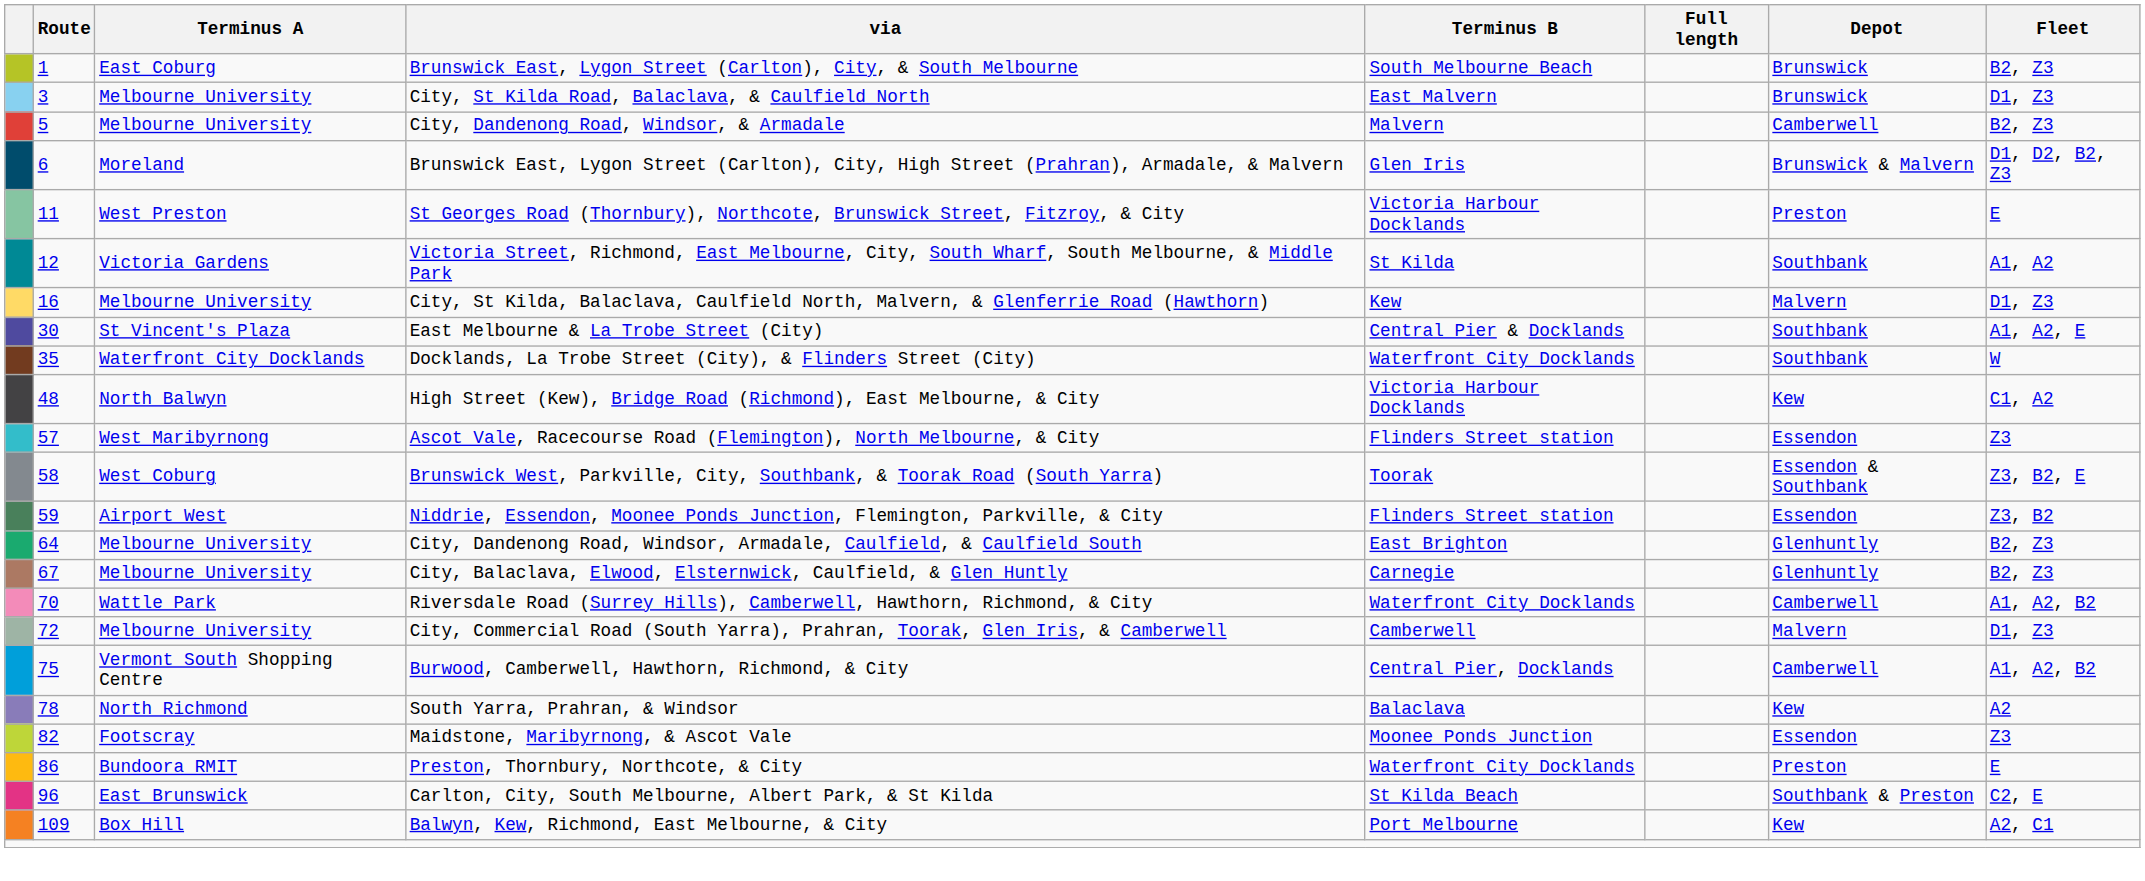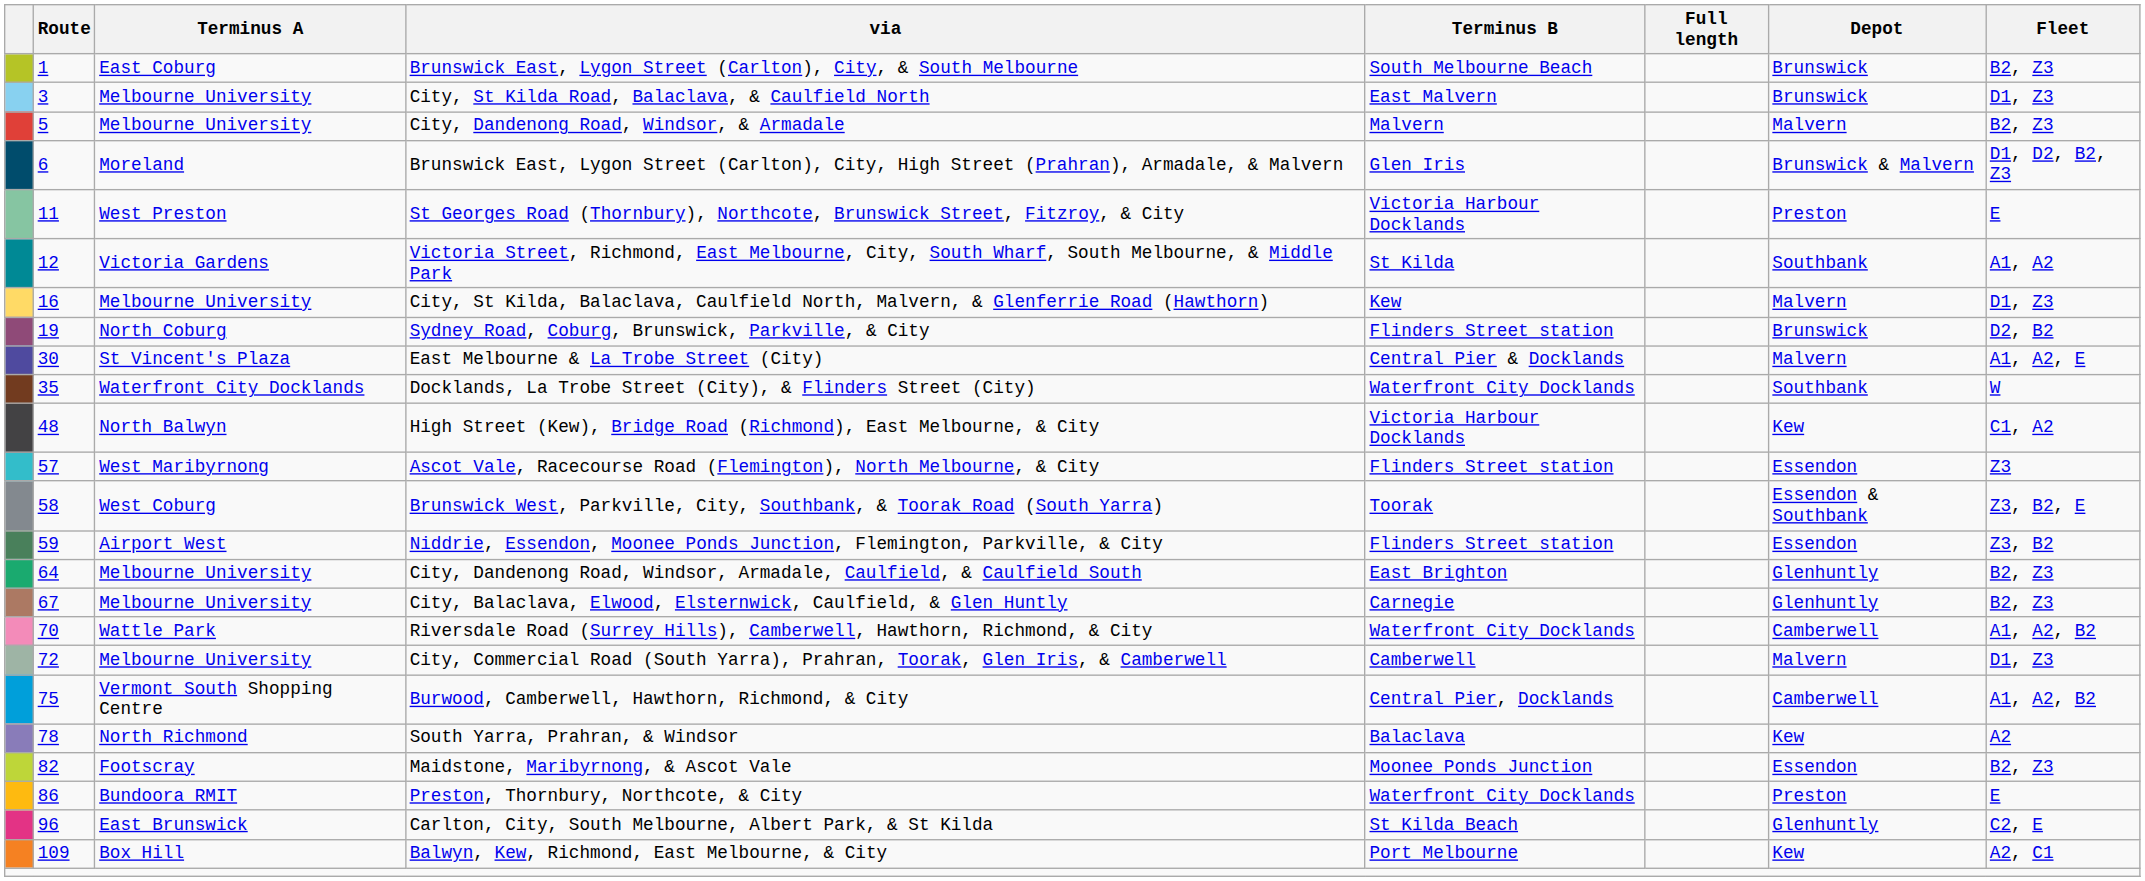 <table class="wikitable sortable">
 <tr>
 <th class="unsortable" scope="col" style="width: 15px;"></th>
 <th>Route</th>
 <th>Terminus A</th>
 <th class="unsortable">via</th>
 <th>Terminus B</th>
 <th>Full length</th>
 <th>Depot</th>
 <th>Fleet</th>
 </tr>
 <tr>
 <td style="background: #B5C426;"></td>
 <td data-sort-value="1"><a href='#'>1</a></td>
 <td><a href='#'>East Coburg</a></td>
 <td><a href='#'>Brunswick East</a>, <a href='#'>Lygon Street</a> (<a href='#'>Carlton</a>), <a href='#'>City</a>, & <a href='#'>South Melbourne</a></td>
 <td><a href='#'>South Melbourne Beach</a></td>
 <td></td>
 <td><a href='#'>Brunswick</a></td>
 <td><a href='#'>B2</a>, <a href='#'>Z3</a></td>
 </tr>
 <tr>
 <td style="background: #88D1F0;"></td>
 <td data-sort-value="3"><a href='#'>3</a></td>
 <td><a href='#'>Melbourne University</a></td>
 <td>City, <a href='#'>St Kilda Road</a>, <a href='#'>Balaclava</a>, & <a href='#'>Caulfield North</a></td>
 <td><a href='#'>East Malvern</a></td>
 <td></td>
 <td><a href='#'>Brunswick</a></td>
 <td><a href='#'>D1</a>, <a href='#'>Z3</a></td>
 </tr>
 <tr>
 <td style="background: #E04038;"></td>
 <td data-sort-value="5"><a href='#'>5</a></td>
 <td><a href='#'>Melbourne University</a></td>
 <td>City, <a href='#'>Dandenong Road</a>, <a href='#'>Windsor</a>, & <a href='#'>Armadale</a></td>
 <td><a href='#'>Malvern</a></td>
 <td></td>
-<td><a href='#'>Camberwell</a></td>
+<td><a href='#'>Malvern</a></td>
 <td><a href='#'>B2</a>, <a href='#'>Z3</a></td>
 </tr>
 <tr>
 <td style="background: #004C6C;"></td>
 <td><a href='#'>6</a></td>
 <td><a href='#'>Moreland</a></td>
 <td>Brunswick East, Lygon Street (Carlton), City, High Street (<a href='#'>Prahran</a>), Armadale, & Malvern</td>
 <td><a href='#'>Glen Iris</a></td>
 <td></td>
 <td><a href='#'>Brunswick</a> & <a href='#'>Malvern</a></td>
 <td><a href='#'>D1</a>, <a href='#'>D2</a>, <a href='#'>B2</a>, <a href='#'>Z3</a></td>
 </tr>
 <tr>
 <td style="background: #86C5A2;"></td>
 <td data-sort-value="11"><a href='#'>11</a></td>
 <td><a href='#'>West Preston</a></td>
 <td><a href='#'>St Georges Road</a> (<a href='#'>Thornbury</a>), <a href='#'>Northcote</a>, <a href='#'>Brunswick Street</a>, <a href='#'>Fitzroy</a>, & City</td>
 <td><a href='#'>Victoria Harbour Docklands</a></td>
 <td></td>
 <td><a href='#'>Preston</a></td>
 <td><a href='#'>E</a></td>
 </tr>
 <tr>
 <td style="background: #008995;"></td>
 <td data-sort-value="12"><a href='#'>12</a></td>
 <td><a href='#'>Victoria Gardens</a></td>
 <td><a href='#'>Victoria Street</a>, Richmond, <a href='#'>East Melbourne</a>, City, <a href='#'>South Wharf</a>, South Melbourne, & <a href='#'>Middle Park</a></td>
 <td><a href='#'>St Kilda</a></td>
 <td></td>
 <td><a href='#'>Southbank</a></td>
 <td><a href='#'>A1</a>, <a href='#'>A2</a></td>
 </tr>
 <tr>
 <td style="background: #FFDA66;"></td>
 <td data-sort-value="16"><a href='#'>16</a></td>
 <td><a href='#'>Melbourne University</a></td>
 <td>City, St Kilda, Balaclava, Caulfield North, Malvern, & <a href='#'>Glenferrie Road</a> (<a href='#'>Hawthorn</a>)</td>
 <td><a href='#'>Kew</a></td>
 <td></td>
 <td><a href='#'>Malvern</a></td>
 <td><a href='#'>D1</a>, <a href='#'>Z3</a></td>
 </tr>
 <tr>
+<td style="background: #8F4A78;"></td>
+<td data-sort-value="19"><a href='#'>19</a></td>
+<td><a href='#'>North Coburg</a></td>
+<td><a href='#'>Sydney Road</a>, <a href='#'>Coburg</a>, Brunswick, <a href='#'>Parkville</a>, & City</td>
+<td><a href='#'>Flinders Street station</a></td>
+<td></td>
+<td><a href='#'>Brunswick</a></td>
+<td><a href='#'>D2</a>, <a href='#'>B2</a></td>
+</tr>
+<tr>
 <td style="background: #4F4A9F;"></td>
 <td data-sort-value="30"><a href='#'>30</a></td>
 <td><a href='#'>St Vincent's Plaza</a></td>
 <td>East Melbourne & <a href='#'>La Trobe Street</a> (City)</td>
 <td><a href='#'>Central Pier</a> & <a href='#'>Docklands</a></td>
 <td></td>
-<td><a href='#'>Southbank</a></td>
+<td><a href='#'>Malvern</a></td>
 <td><a href='#'>A1</a>, <a href='#'>A2</a>, <a href='#'>E</a></td>
 </tr>
 <tr>
 <td style="background: #723B1F;"></td>
 <td data-sort-value="35"><a href='#'>35</a></td>
 <td><a href='#'>Waterfront City Docklands</a></td>
 <td>Docklands, La Trobe Street (City), & <a href='#'>Flinders</a> Street (City)</td>
 <td><a href='#'>Waterfront City Docklands</a></td>
 <td></td>
 <td><a href='#'>Southbank</a></td>
 <td><a href='#'>W</a></td>
 </tr>
 <tr>
 <td style="background: #434244;"></td>
 <td data-sort-value="48"><a href='#'>48</a></td>
 <td><a href='#'>North Balwyn</a></td>
 <td>High Street (Kew), <a href='#'>Bridge Road</a> (<a href='#'>Richmond</a>), East Melbourne, & City</td>
 <td><a href='#'>Victoria Harbour Docklands</a></td>
 <td></td>
 <td><a href='#'>Kew</a></td>
 <td><a href='#'>C1</a>, <a href='#'>A2</a></td>
 </tr>
 <tr>
 <td style="background: #33BDCA;"></td>
 <td data-sort-value="57"><a href='#'>57</a></td>
 <td><a href='#'>West Maribyrnong</a></td>
 <td><a href='#'>Ascot Vale</a>, Racecourse Road (<a href='#'>Flemington</a>), <a href='#'>North Melbourne</a>, & City</td>
 <td><a href='#'>Flinders Street station</a></td>
 <td></td>
 <td><a href='#'>Essendon</a></td>
 <td><a href='#'>Z3</a></td>
 </tr>
 <tr>
 <td style="background: #83898F;"></td>
 <td data-sort-value="58"><a href='#'>58</a></td>
 <td><a href='#'>West Coburg</a></td>
 <td><a href='#'>Brunswick West</a>, Parkville, City, <a href='#'>Southbank</a>, & <a href='#'>Toorak Road</a> (<a href='#'>South Yarra</a>)</td>
 <td><a href='#'>Toorak</a></td>
 <td></td>
 <td><a href='#'>Essendon</a> & <a href='#'>Southbank</a></td>
 <td><a href='#'>Z3</a>, <a href='#'>B2</a>, <a href='#'>E</a></td>
 </tr>
 <tr>
 <td style="background: #49805B;"></td>
 <td data-sort-value="59"><a href='#'>59</a></td>
 <td><a href='#'>Airport West</a></td>
 <td><a href='#'>Niddrie</a>, <a href='#'>Essendon</a>, <a href='#'>Moonee Ponds Junction</a>, Flemington, Parkville, & City</td>
 <td><a href='#'>Flinders Street station</a></td>
 <td></td>
 <td><a href='#'>Essendon</a></td>
 <td><a href='#'>Z3</a>, <a href='#'>B2</a></td>
 </tr>
 <tr>
 <td style="background: #1AAA6F;"></td>
 <td data-sort-value="64"><a href='#'>64</a></td>
 <td><a href='#'>Melbourne University</a></td>
 <td>City, Dandenong Road, Windsor, Armadale, <a href='#'>Caulfield</a>, & <a href='#'>Caulfield South</a></td>
 <td><a href='#'>East Brighton</a></td>
 <td></td>
 <td><a href='#'>Glenhuntly</a></td>
 <td><a href='#'>B2</a>, <a href='#'>Z3</a></td>
 </tr>
 <tr>
 <td style="background: #AC7963;"></td>
 <td data-sort-value="67"><a href='#'>67</a></td>
 <td><a href='#'>Melbourne University</a></td>
 <td>City, Balaclava, <a href='#'>Elwood</a>, <a href='#'>Elsternwick</a>, Caulfield, & <a href='#'>Glen Huntly</a></td>
 <td><a href='#'>Carnegie</a></td>
 <td></td>
 <td><a href='#'>Glenhuntly</a></td>
 <td><a href='#'>B2</a>, <a href='#'>Z3</a></td>
 </tr>
 <tr>
 <td style="background: #F38BB9;"></td>
 <td data-sort-value="70"><a href='#'>70</a></td>
 <td><a href='#'>Wattle Park</a></td>
 <td>Riversdale Road (<a href='#'>Surrey Hills</a>), <a href='#'>Camberwell</a>, Hawthorn, Richmond, & City</td>
 <td><a href='#'>Waterfront City Docklands</a></td>
 <td></td>
 <td><a href='#'>Camberwell</a></td>
 <td><a href='#'>A1</a>, <a href='#'>A2</a>, <a href='#'>B2</a></td>
 </tr>
 <tr>
 <td style="background: #9EB4A5;"></td>
 <td data-sort-value="72"><a href='#'>72</a></td>
 <td><a href='#'>Melbourne University</a></td>
 <td>City, Commercial Road (South Yarra), Prahran, <a href='#'>Toorak</a>, <a href='#'>Glen Iris</a>, & <a href='#'>Camberwell</a></td>
 <td><a href='#'>Camberwell</a></td>
 <td></td>
 <td><a href='#'>Malvern</a></td>
 <td><a href='#'>D1</a>, <a href='#'>Z3</a></td>
 </tr>
 <tr>
 <td style="background: #009FDA;"></td>
 <td data-sort-value="75"><a href='#'>75</a></td>
 <td><a href='#'>Vermont South</a> Shopping Centre</td>
 <td><a href='#'>Burwood</a>, Camberwell, Hawthorn, Richmond, & City</td>
 <td><a href='#'>Central Pier</a>, <a href='#'>Docklands</a></td>
 <td></td>
 <td><a href='#'>Camberwell</a></td>
 <td><a href='#'>A1</a>, <a href='#'>A2</a>, <a href='#'>B2</a></td>
 </tr>
 <tr>
 <td style="background: #897CB9;"></td>
 <td data-sort-value="78"><a href='#'>78</a></td>
 <td><a href='#'>North Richmond</a></td>
 <td>South Yarra, Prahran, & Windsor</td>
 <td><a href='#'>Balaclava</a></td>
 <td></td>
 <td><a href='#'>Kew</a></td>
 <td><a href='#'>A2</a></td>
 </tr>
 <tr>
 <td style="background: #BED639;"></td>
 <td data-sort-value="82"><a href='#'>82</a></td>
 <td><a href='#'>Footscray</a></td>
 <td>Maidstone, <a href='#'>Maribyrnong</a>, & Ascot Vale</td>
 <td><a href='#'>Moonee Ponds Junction</a></td>
 <td></td>
 <td><a href='#'>Essendon</a></td>
-<td><a href='#'>Z3</a></td>
+<td><a href='#'>B2</a>, <a href='#'>Z3</a></td>
 </tr>
 <tr>
 <td style="background: #FEBA10;"></td>
 <td data-sort-value="86"><a href='#'>86</a></td>
 <td><a href='#'>Bundoora RMIT</a></td>
 <td><a href='#'>Preston</a>, Thornbury, Northcote, & City</td>
 <td><a href='#'>Waterfront City Docklands</a></td>
 <td></td>
 <td><a href='#'>Preston</a></td>
 <td><a href='#'>E</a></td>
 </tr>
 <tr>
 <td style="background: #E33385;"></td>
 <td data-sort-value="96"><a href='#'>96</a></td>
 <td><a href='#'>East Brunswick</a></td>
 <td>Carlton, City, South Melbourne, Albert Park, & St Kilda</td>
 <td><a href='#'>St Kilda Beach</a></td>
 <td></td>
-<td><a href='#'>Southbank</a> & <a href='#'>Preston</a></td>
+<td><a href='#'>Glenhuntly</a></td>
 <td><a href='#'>C2</a>, <a href='#'>E</a></td>
 </tr>
 <tr>
 <td style="background: #F58122;"></td>
 <td data-sort-value="109"><a href='#'>109</a></td>
 <td><a href='#'>Box Hill</a></td>
 <td><a href='#'>Balwyn</a>, <a href='#'>Kew</a>, Richmond, East Melbourne, & City</td>
 <td><a href='#'>Port Melbourne</a></td>
 <td></td>
 <td><a href='#'>Kew</a></td>
 <td><a href='#'>A2</a>, <a href='#'>C1</a></td>
 </tr>
 <tr class="sortbottom">
 <td colspan="8"></td>
 </tr>
 <tr>
 </tr>
 </table>
